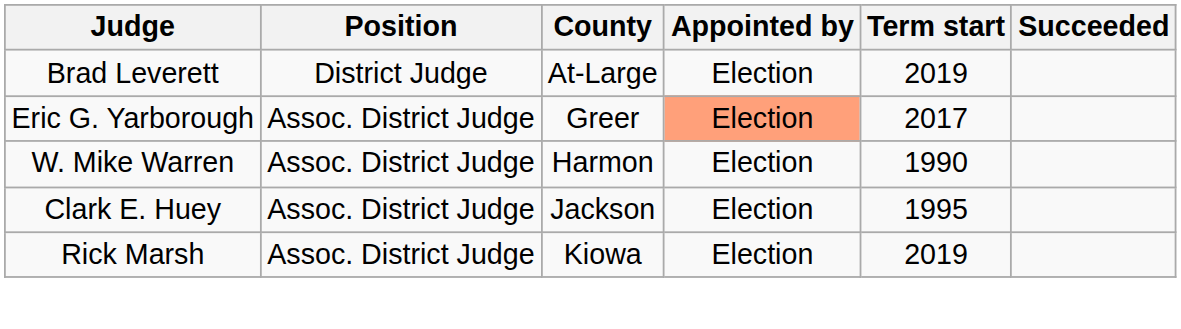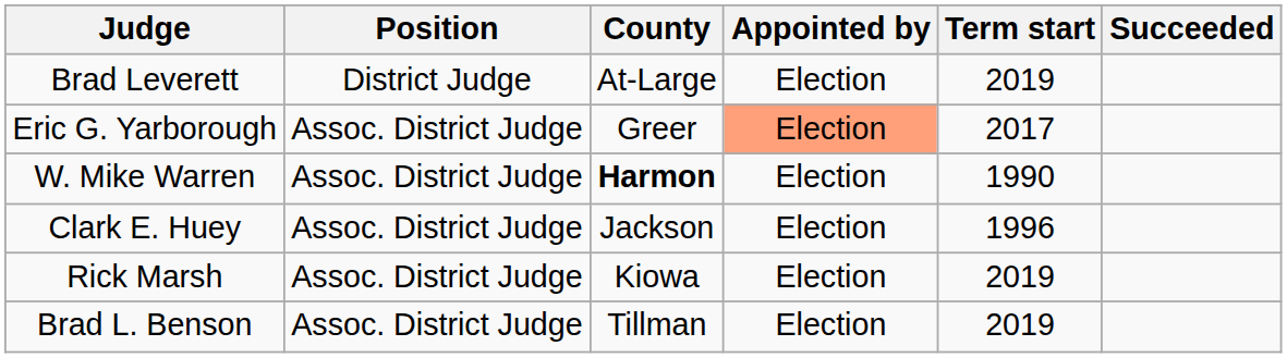 <table class="wikitable sortable" style="text-align:center">
 <tr>
 <th>Judge</th>
 <th>Position</th>
 <th>County</th>
 <th>Appointed by</th>
 <th>Term start</th>
 <th>Succeeded</th>
 </tr>
 <tr>
 <td>Brad Leverett</td>
 <td>District Judge</td>
 <td>At-Large</td>
 <td>Election</td>
 <td>2019</td>
 <td></td>
 </tr>
 <tr>
 <td>Eric G. Yarborough</td>
 <td>Assoc. District Judge</td>
 <td>Greer</td>
 <td style="background: lightsalmon;">Election</td>
 <td>2017</td>
 <td></td>
 </tr>
 <tr>
 <td>W. Mike Warren</td>
 <td>Assoc. District Judge</td>
-<td>Harmon</td>
+<td><strong>Harmon</strong></td>
 <td>Election</td>
 <td>1990</td>
 <td></td>
 </tr>
 <tr>
 <td>Clark E. Huey</td>
 <td>Assoc. District Judge</td>
 <td>Jackson</td>
 <td>Election</td>
-<td>1995</td>
+<td>1996</td>
 <td></td>
 </tr>
 <tr>
 <td>Rick Marsh</td>
 <td>Assoc. District Judge</td>
 <td>Kiowa</td>
 <td>Election</td>
 <td>2019</td>
 <td></td>
 </tr>
+<tr>
+<td>Brad L. Benson</td>
+<td>Assoc. District Judge</td>
+<td>Tillman</td>
+<td>Election</td>
+<td>2019</td>
+<td></td>
+</tr>
 </table>
